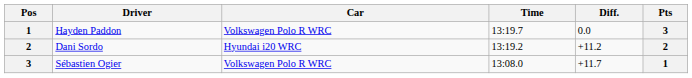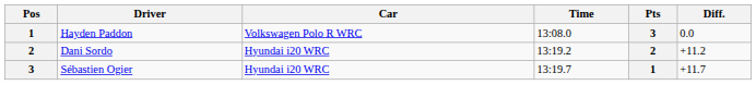 <table class="wikitable" width=80% style="text-align: left; font-size: 90%; max-width: 950px;">
 <tr>
 <th>Pos</th>
 <th>Driver</th>
 <th>Car</th>
 <th>Time</th>
+<th>Pts</th>
 <th>Diff.</th>
-<th>Pts</th>
 </tr>
 <tr>
 <th>1</th>
 <td> <a href='#'>Hayden Paddon</a></td>
 <td><a href='#'>Volkswagen Polo R WRC</a></td>
-<td>13:19.7</td>
+<td>13:08.0</td>
+<th><strong>3</strong></th>
 <td>0.0</td>
-<th><strong>3</strong></th>
 </tr>
 <tr>
 <th>2</th>
 <td> <a href='#'>Dani Sordo</a></td>
 <td><a href='#'>Hyundai i20 WRC</a></td>
 <td>13:19.2</td>
+<th><strong>2</strong></th>
 <td>+11.2</td>
-<th><strong>2</strong></th>
 </tr>
 <tr>
 <th>3</th>
 <td> <a href='#'>Sébastien Ogier</a></td>
-<td><a href='#'>Volkswagen Polo R WRC</a></td>
-<td>13:08.0</td>
+<td><a href='#'>Hyundai i20 WRC</a></td>
+<td>13:19.7</td>
+<th><strong>1</strong></th>
 <td>+11.7</td>
-<th><strong>1</strong></th>
 </tr>
 </table>
